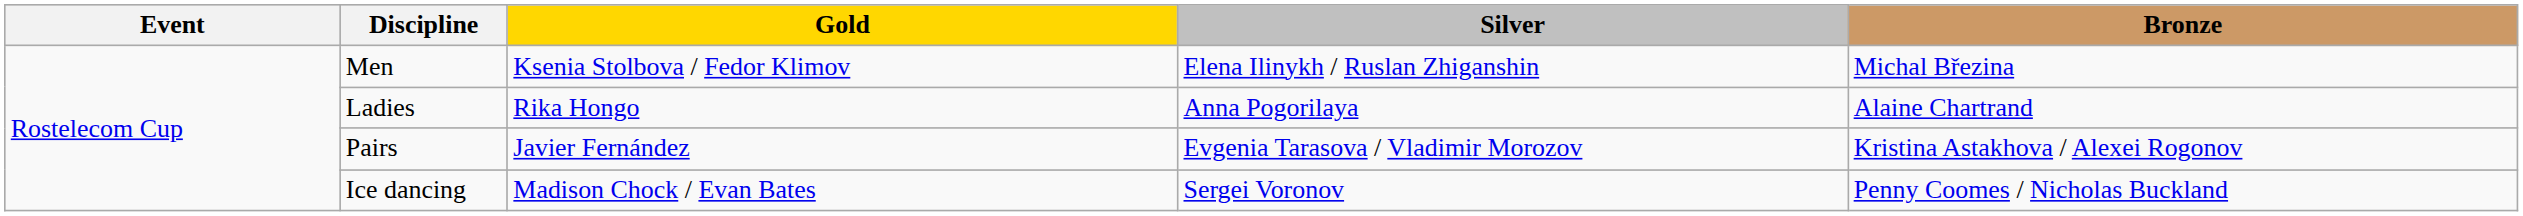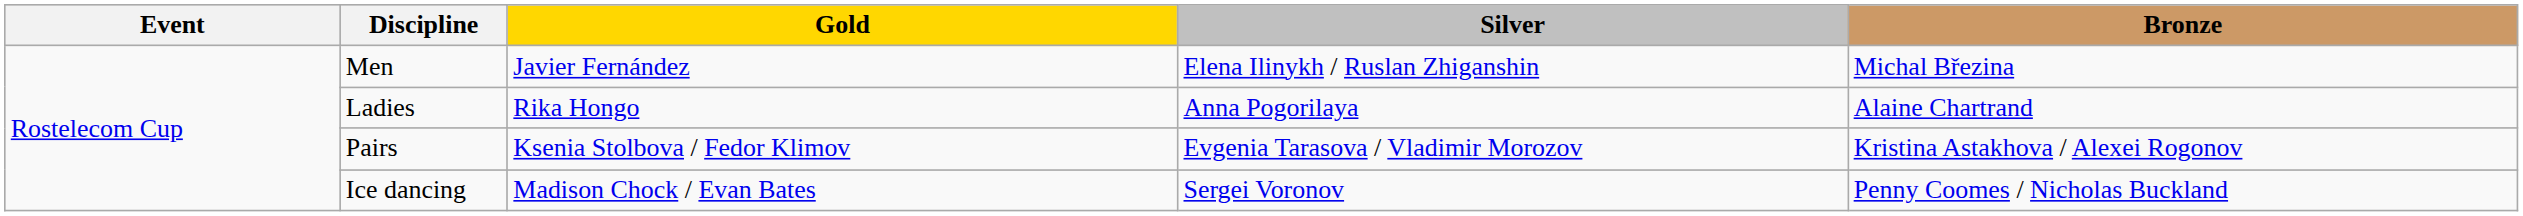 <table class="wikitable" style="width:98%;">
 <tr>
 <th style="width:10%;">Event</th>
 <th style="width:5%;">Discipline</th>
 <td style="text-align:center; width:20%; background:gold;"><strong>Gold</strong></td>
 <td style="text-align:center; width:20%; background:silver;"><strong>Silver</strong></td>
 <td style="text-align:center; width:20%; background:#c96;"><strong>Bronze</strong></td>
 </tr>
 <tr>
 <td rowspan=4><a href='#'>Rostelecom Cup</a></td>
 <td>Men</td>
-<td> <a href='#'>Ksenia Stolbova</a> / <a href='#'>Fedor Klimov</a></td>
+<td> <a href='#'>Javier Fernández</a></td>
 <td> <a href='#'>Elena Ilinykh</a> / <a href='#'>Ruslan Zhiganshin</a></td>
 <td> <a href='#'>Michal Březina</a></td>
 </tr>
 <tr>
 <td>Ladies</td>
 <td> <a href='#'>Rika Hongo</a></td>
 <td> <a href='#'>Anna Pogorilaya</a></td>
 <td> <a href='#'>Alaine Chartrand</a></td>
 </tr>
 <tr>
 <td>Pairs</td>
-<td> <a href='#'>Javier Fernández</a></td>
+<td> <a href='#'>Ksenia Stolbova</a> / <a href='#'>Fedor Klimov</a></td>
 <td> <a href='#'>Evgenia Tarasova</a> / <a href='#'>Vladimir Morozov</a></td>
 <td> <a href='#'>Kristina Astakhova</a> / <a href='#'>Alexei Rogonov</a></td>
 </tr>
 <tr>
 <td>Ice dancing</td>
 <td> <a href='#'>Madison Chock</a> / <a href='#'>Evan Bates</a></td>
 <td> <a href='#'>Sergei Voronov</a></td>
 <td> <a href='#'>Penny Coomes</a> / <a href='#'>Nicholas Buckland</a></td>
 </tr>
 </table>
